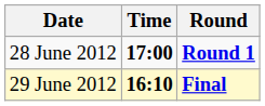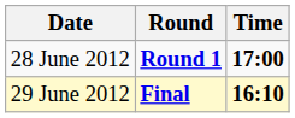 <table class="wikitable">
 <tr>
 <th>Date</th>
+<th>Round</th>
 <th>Time</th>
-<th>Round</th>
 </tr>
 <tr>
 <td>28 June 2012</td>
+<td><strong><a href='#'>Round 1</a></strong></td>
 <td><strong>17:00</strong></td>
-<td><strong><a href='#'>Round 1</a></strong></td>
 </tr>
 <tr style=background:lemonchiffon>
 <td>29 June 2012</td>
+<td><strong><a href='#'>Final</a></strong></td>
 <td><strong>16:10</strong></td>
-<td><strong><a href='#'>Final</a></strong></td>
 </tr>
 </table>
